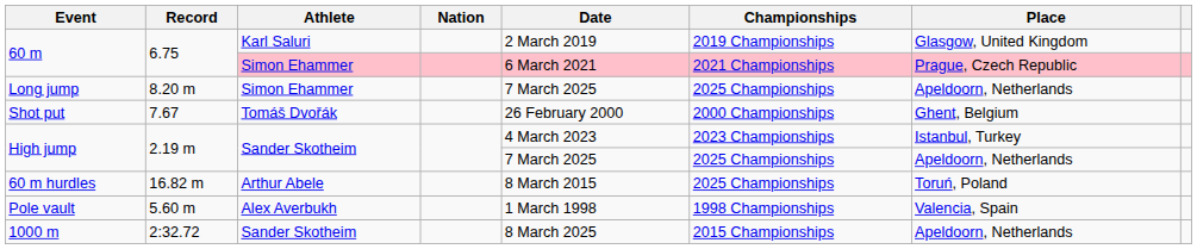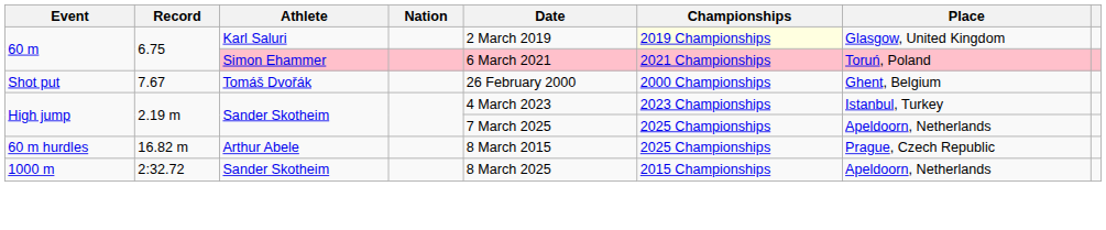 <table class="wikitable" style="font-size:95%; width: 95%;">
 <tr>
 <th>Event</th>
 <th>Record</th>
 <th>Athlete</th>
 <th>Nation</th>
 <th>Date</th>
 <th>Championships</th>
 <th>Place</th>
 <th></th>
 </tr>
 <tr>
 <td rowspan=2><a href='#'>60 m</a></td>
 <td rowspan=2>6.75</td>
 <td><a href='#'>Karl Saluri</a></td>
 <td></td>
 <td>2 March 2019</td>
-<td><a href='#'>2019 Championships</a></td>
+<td style="background: lightyellow;"><a href='#'>2019 Championships</a></td>
 <td><a href='#'>Glasgow</a>, United Kingdom</td>
 <td></td>
 </tr>
 <tr style="background:pink">
 <td><a href='#'>Simon Ehammer</a></td>
 <td></td>
 <td>6 March 2021</td>
 <td><a href='#'>2021 Championships</a></td>
-<td><a href='#'>Prague</a>, Czech Republic</td>
-<td></td>
-</tr>
-<tr>
-<td><a href='#'>Long jump</a></td>
-<td>8.20 m</td>
-<td><a href='#'>Simon Ehammer</a></td>
-<td></td>
-<td>7 March 2025</td>
-<td><a href='#'>2025 Championships</a></td>
-<td><a href='#'>Apeldoorn</a>, Netherlands</td>
+<td><a href='#'>Toruń</a>, Poland</td>
 <td></td>
 </tr>
 <tr>
 <td><a href='#'>Shot put</a></td>
 <td>7.67</td>
 <td><a href='#'>Tomáš Dvořák</a></td>
 <td></td>
 <td>26 February 2000</td>
 <td><a href='#'>2000 Championships</a></td>
 <td><a href='#'>Ghent</a>, Belgium</td>
 <td></td>
 </tr>
 <tr>
 <td rowspan="2"><a href='#'>High jump</a></td>
 <td rowspan="2">2.19 m</td>
 <td rowspan="2"><a href='#'>Sander Skotheim</a></td>
 <td rowspan="2"></td>
 <td>4 March 2023</td>
 <td><a href='#'>2023 Championships</a></td>
 <td><a href='#'>Istanbul</a>, Turkey</td>
 <td></td>
 </tr>
 <tr>
 <td>7 March 2025</td>
 <td><a href='#'>2025 Championships</a></td>
 <td><a href='#'>Apeldoorn</a>, Netherlands</td>
 <td></td>
 </tr>
 <tr>
 <td><a href='#'>60 m hurdles</a></td>
 <td>16.82 m</td>
 <td><a href='#'>Arthur Abele</a></td>
 <td></td>
 <td>8 March 2015</td>
 <td><a href='#'>2025 Championships</a></td>
-<td><a href='#'>Toruń</a>, Poland</td>
-<td></td>
-</tr>
-<tr>
-<td><a href='#'>Pole vault</a></td>
-<td>5.60 m</td>
-<td><a href='#'>Alex Averbukh</a></td>
-<td></td>
-<td>1 March 1998</td>
-<td><a href='#'>1998 Championships</a></td>
-<td><a href='#'>Valencia</a>, Spain</td>
+<td><a href='#'>Prague</a>, Czech Republic</td>
 <td></td>
 </tr>
 <tr>
 <td><a href='#'>1000 m</a></td>
 <td>2:32.72</td>
 <td><a href='#'>Sander Skotheim</a></td>
 <td></td>
 <td>8 March 2025</td>
 <td><a href='#'>2015 Championships</a></td>
 <td><a href='#'>Apeldoorn</a>, Netherlands</td>
 <td></td>
 </tr>
 </table>
